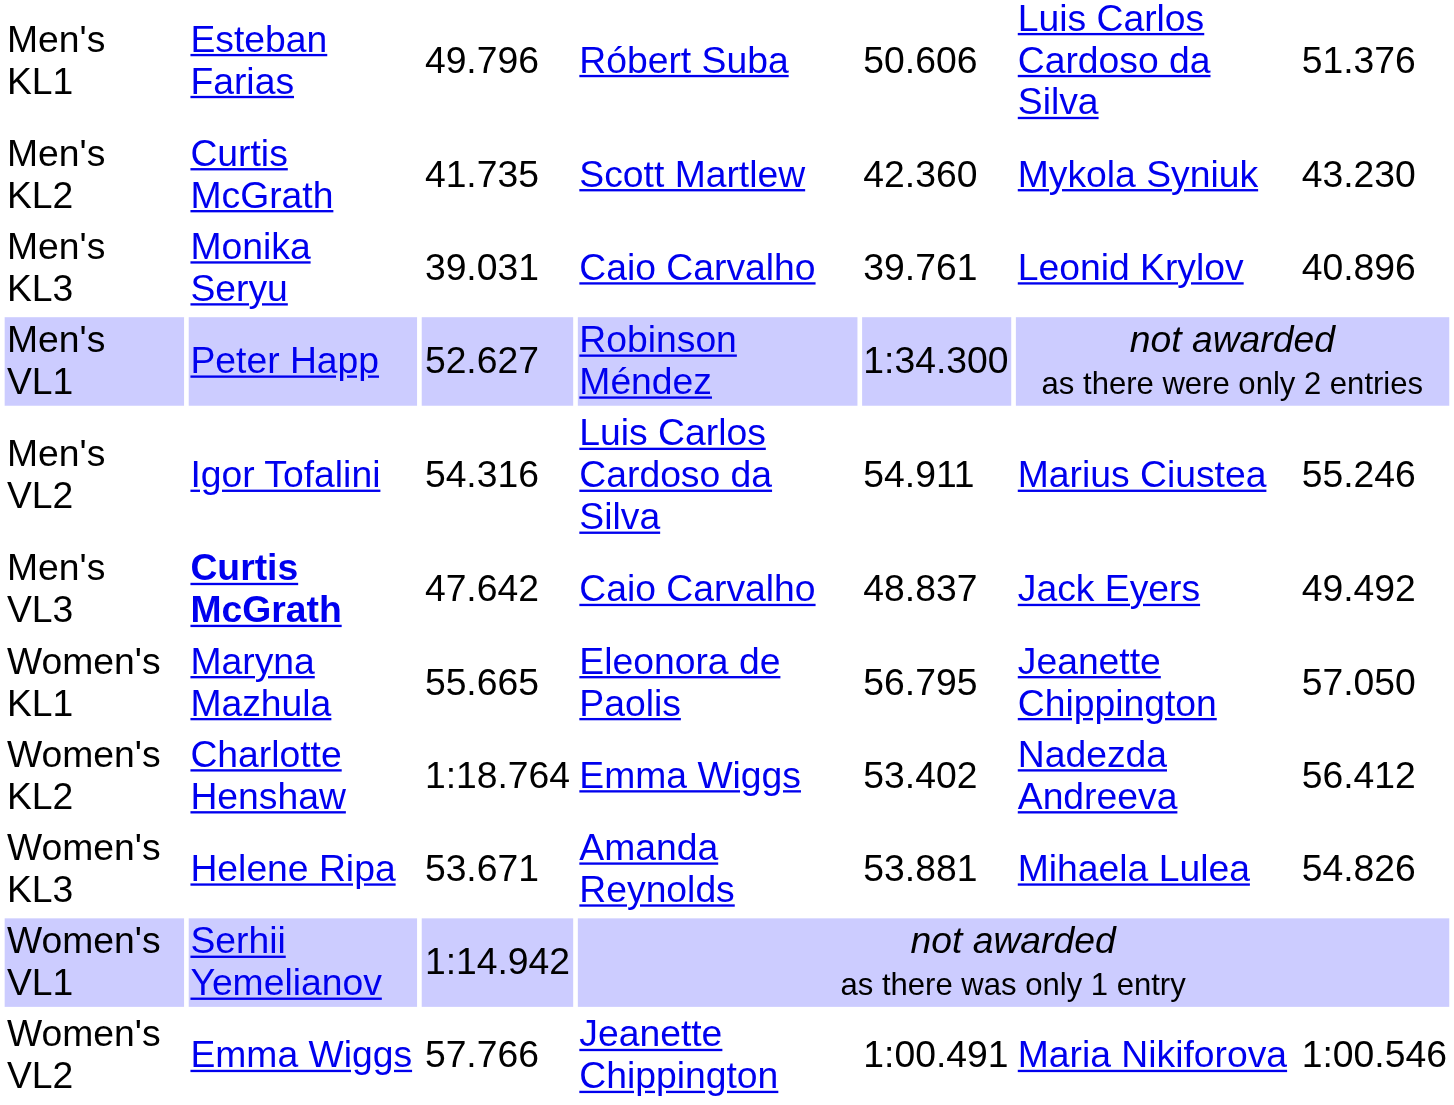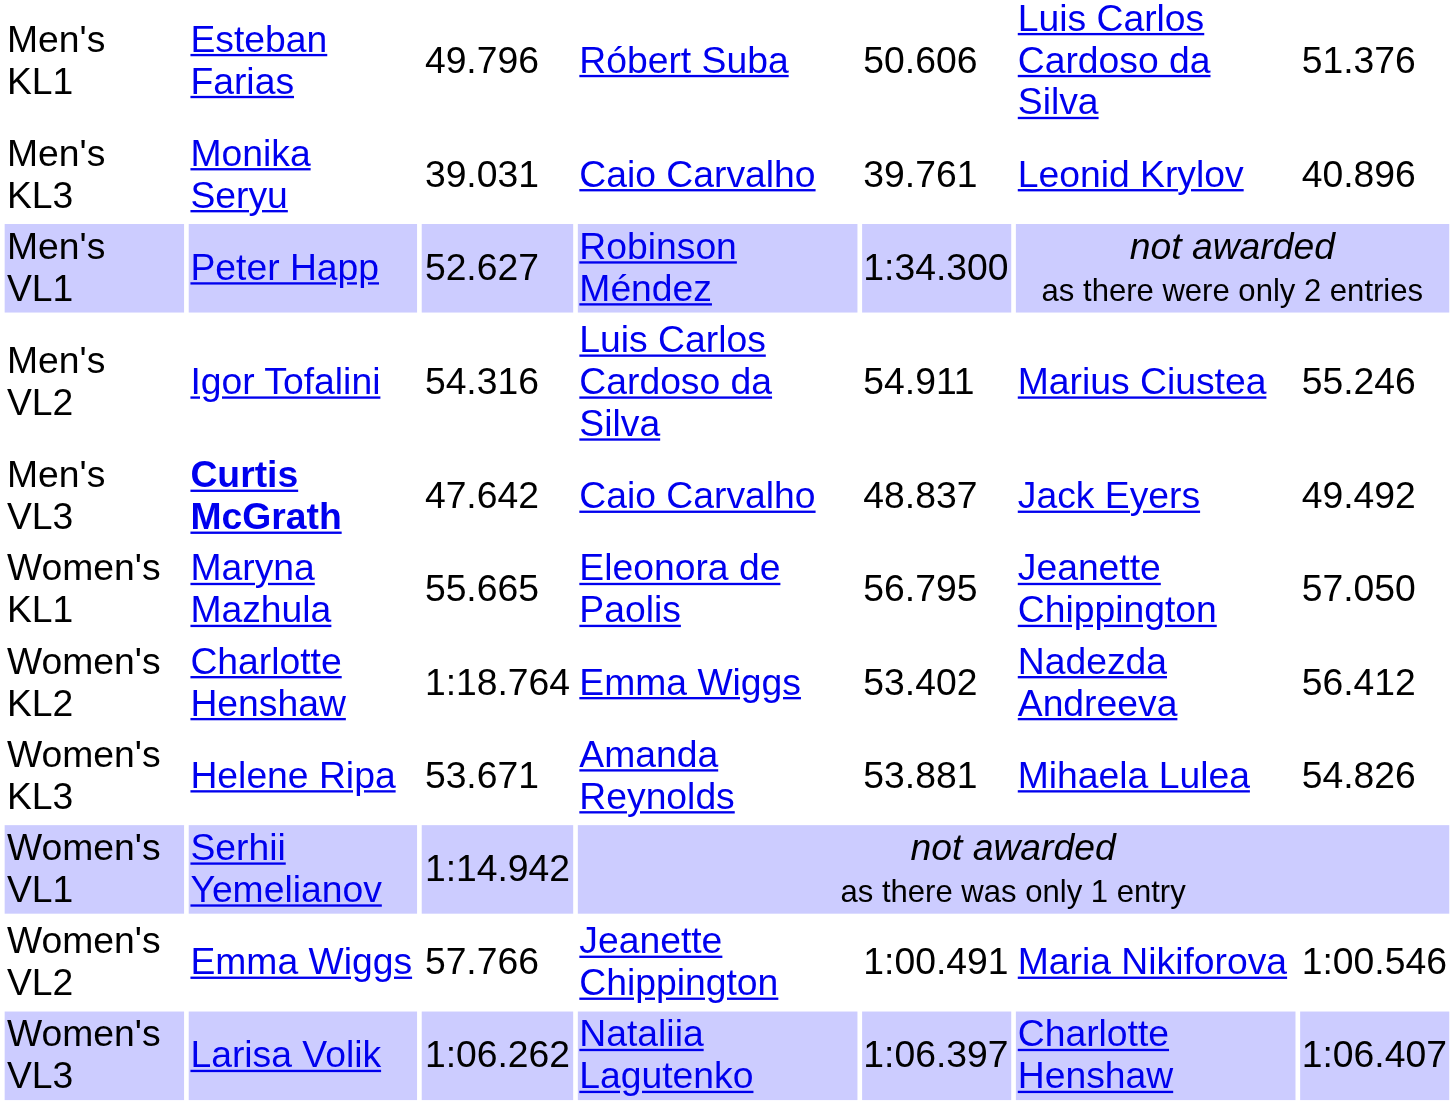 <table>
 <tr>
 <td>Men's KL1<br></td>
 <td><a href='#'>Esteban Farias</a><br></td>
 <td>49.796</td>
 <td><a href='#'>Róbert Suba</a><br></td>
 <td>50.606</td>
 <td><a href='#'>Luis Carlos Cardoso da Silva</a><br></td>
 <td>51.376</td>
-</tr>
-<tr>
-<td>Men's KL2<br></td>
-<td><a href='#'>Curtis McGrath</a><br></td>
-<td>41.735</td>
-<td><a href='#'>Scott Martlew</a><br></td>
-<td>42.360</td>
-<td><a href='#'>Mykola Syniuk</a><br></td>
-<td>43.230</td>
 </tr>
 <tr>
 <td>Men's KL3<br></td>
 <td><a href='#'>Monika Seryu</a><br></td>
 <td>39.031</td>
 <td><a href='#'>Caio Carvalho</a><br></td>
 <td>39.761</td>
 <td><a href='#'>Leonid Krylov</a><br></td>
 <td>40.896</td>
 </tr>
 <tr bgcolor=ccccff>
 <td>Men's VL1<br></td>
 <td><a href='#'>Peter Happ</a><br></td>
 <td>52.627</td>
 <td><a href='#'>Robinson Méndez</a><br></td>
 <td>1:34.300</td>
 <td colspan="2" style="text-align: center;"><em>not awarded</em><br><small>as there were only 2 entries</small></td>
 </tr>
 <tr>
 <td>Men's VL2<br></td>
 <td><a href='#'>Igor Tofalini</a><br></td>
 <td>54.316</td>
 <td><a href='#'>Luis Carlos Cardoso da Silva</a><br></td>
 <td>54.911</td>
 <td><a href='#'>Marius Ciustea</a><br></td>
 <td>55.246</td>
 </tr>
 <tr>
 <td>Men's VL3<br></td>
 <td><strong><a href='#'>Curtis McGrath</a><br></strong></td>
 <td>47.642</td>
 <td><a href='#'>Caio Carvalho</a><br></td>
 <td>48.837</td>
 <td><a href='#'>Jack Eyers</a><br></td>
 <td>49.492</td>
 </tr>
 <tr>
 <td>Women's KL1<br></td>
 <td><a href='#'>Maryna Mazhula</a><br></td>
 <td>55.665</td>
 <td><a href='#'>Eleonora de Paolis</a><br></td>
 <td>56.795</td>
 <td><a href='#'>Jeanette Chippington</a><br></td>
 <td>57.050</td>
 </tr>
 <tr>
 <td>Women's KL2<br></td>
 <td><a href='#'>Charlotte Henshaw</a><br></td>
 <td>1:18.764</td>
 <td><a href='#'>Emma Wiggs</a><br></td>
 <td>53.402</td>
 <td><a href='#'>Nadezda Andreeva</a><br></td>
 <td>56.412</td>
 </tr>
 <tr>
 <td>Women's KL3<br></td>
 <td><a href='#'>Helene Ripa</a><br></td>
 <td>53.671</td>
 <td><a href='#'>Amanda Reynolds</a><br></td>
 <td>53.881</td>
 <td><a href='#'>Mihaela Lulea</a><br></td>
 <td>54.826</td>
 </tr>
 <tr bgcolor=ccccff>
 <td>Women's VL1<br></td>
 <td><a href='#'>Serhii Yemelianov</a><br></td>
 <td>1:14.942</td>
 <td colspan="4" style="text-align: center;"><em>not awarded</em><br><small>as there was only 1 entry</small></td>
 </tr>
 <tr>
 <td>Women's VL2<br></td>
 <td><a href='#'>Emma Wiggs</a><br></td>
 <td>57.766</td>
 <td><a href='#'>Jeanette Chippington</a><br></td>
 <td>1:00.491</td>
 <td><a href='#'>Maria Nikiforova</a><br></td>
 <td>1:00.546</td>
 </tr>
+<tr bgcolor=ccccff>
+<td>Women's VL3<br></td>
+<td><a href='#'>Larisa Volik</a><br></td>
+<td>1:06.262</td>
+<td><a href='#'>Nataliia Lagutenko</a><br></td>
+<td>1:06.397</td>
+<td><a href='#'>Charlotte Henshaw</a><br></td>
+<td>1:06.407</td>
+</tr>
 </table>
